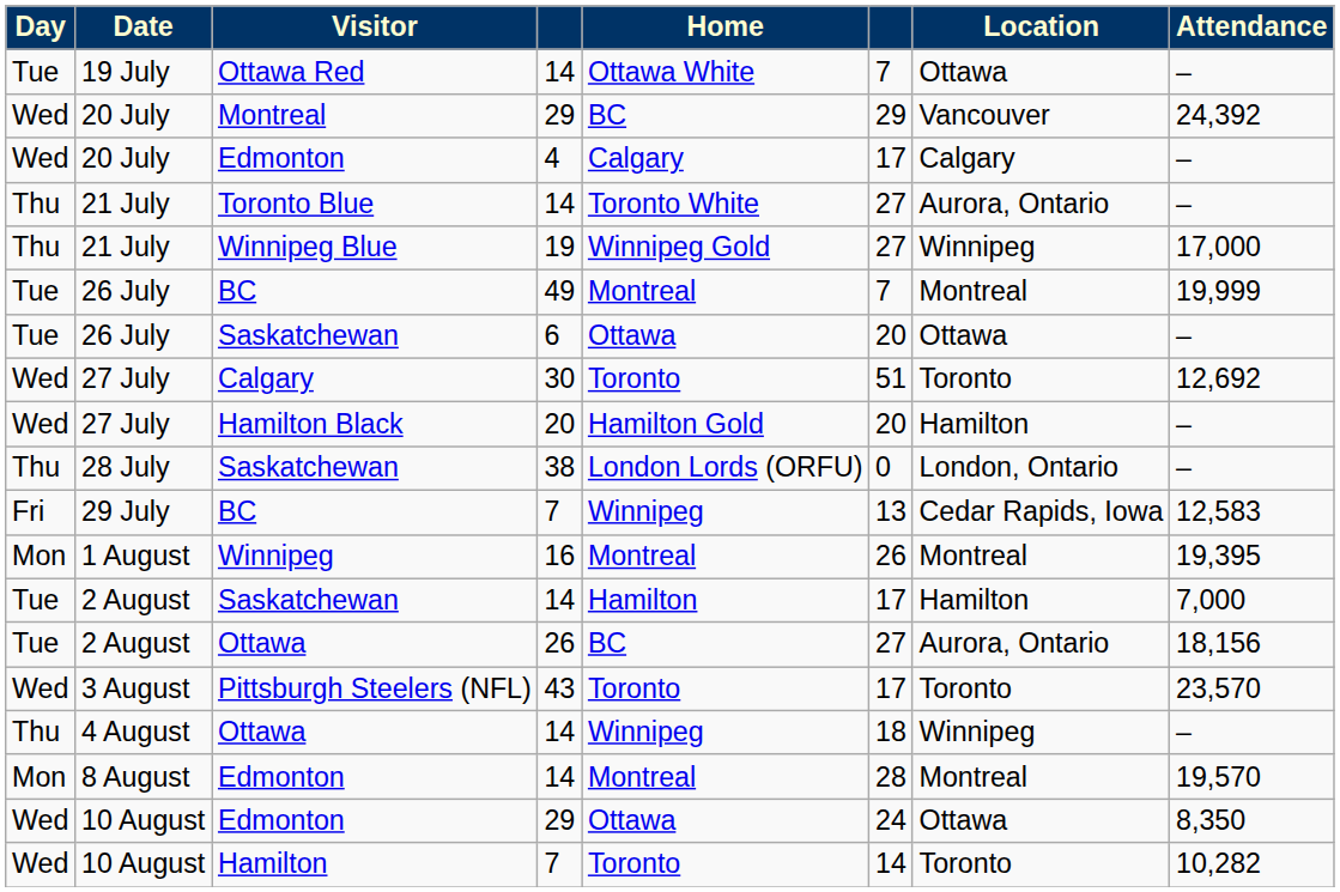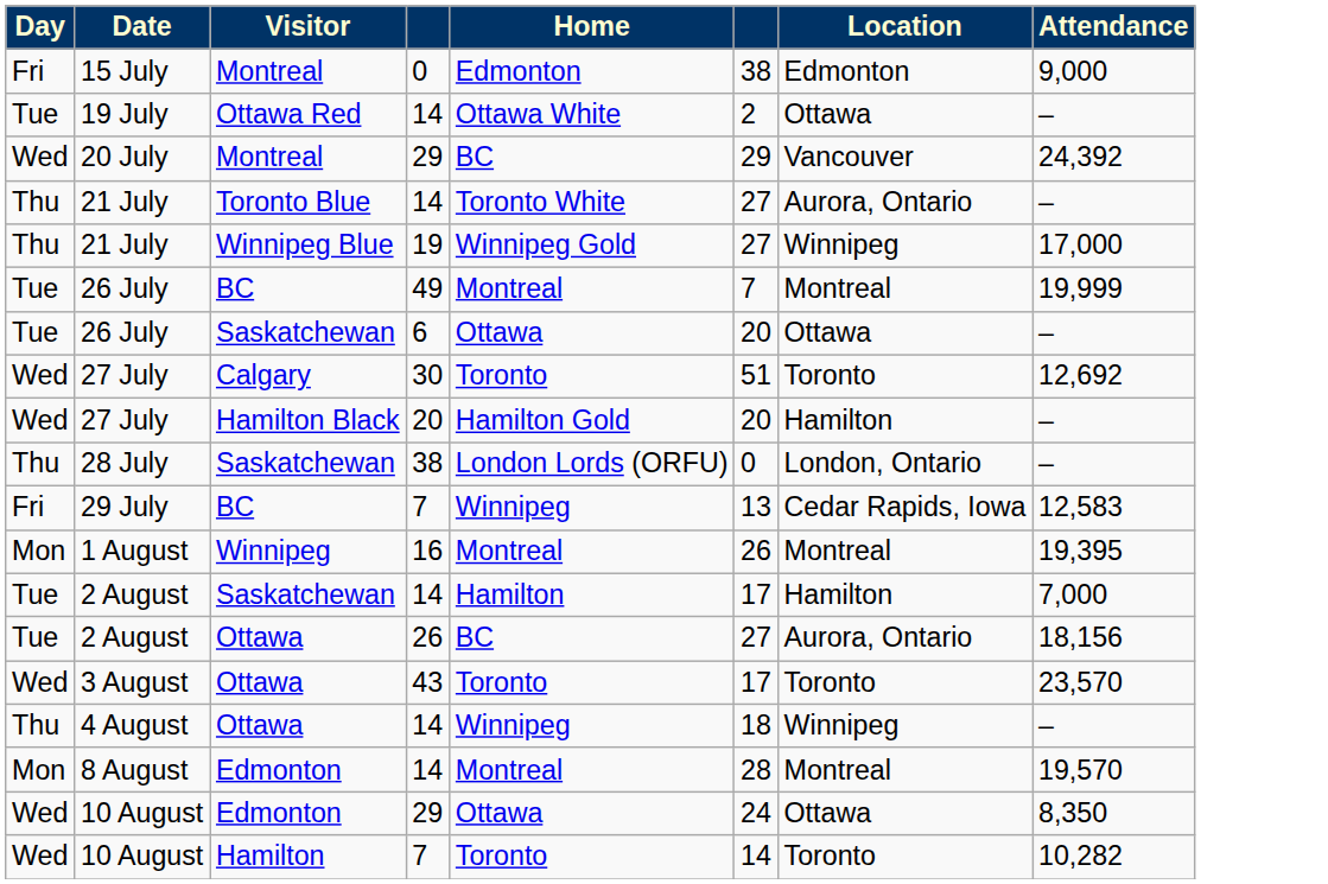 <table class="wikitable">
 <tr>
 <th style=" background:#003366; color:#FFFDD0;">Day</th>
 <th style=" background:#003366; color:#FFFDD0;">Date</th>
 <th style=" background:#003366; color:#FFFDD0;">Visitor</th>
 <th style=" background:#003366; color:#FFFDD0;"></th>
 <th style=" background:#003366; color:#FFFDD0;">Home</th>
 <th style=" background:#003366; color:#FFFDD0;"></th>
 <th style=" background:#003366; color:#FFFDD0;">Location</th>
 <th style=" background:#003366; color:#FFFDD0;">Attendance</th>
 </tr>
 <tr>
+<td>Fri</td>
+<td>15 July</td>
+<td><a href='#'>Montreal</a></td>
+<td>0</td>
+<td><a href='#'>Edmonton</a></td>
+<td>38</td>
+<td>Edmonton</td>
+<td>9,000</td>
+</tr>
+<tr>
 <td>Tue</td>
 <td>19 July</td>
 <td><a href='#'>Ottawa Red</a></td>
 <td>14</td>
 <td><a href='#'>Ottawa White</a></td>
-<td>7</td>
+<td>2</td>
 <td>Ottawa</td>
 <td>–</td>
 </tr>
 <tr>
 <td>Wed</td>
 <td>20 July</td>
 <td><a href='#'>Montreal</a></td>
 <td>29</td>
 <td><a href='#'>BC</a></td>
 <td>29</td>
 <td>Vancouver</td>
 <td>24,392</td>
-</tr>
-<tr>
-<td>Wed</td>
-<td>20 July</td>
-<td><a href='#'>Edmonton</a></td>
-<td>4</td>
-<td><a href='#'>Calgary</a></td>
-<td>17</td>
-<td>Calgary</td>
-<td>–</td>
 </tr>
 <tr>
 <td>Thu</td>
 <td>21 July</td>
 <td><a href='#'>Toronto Blue</a></td>
 <td>14</td>
 <td><a href='#'>Toronto White</a></td>
 <td>27</td>
 <td>Aurora, Ontario</td>
 <td>–</td>
 </tr>
 <tr>
 <td>Thu</td>
 <td>21 July</td>
 <td><a href='#'>Winnipeg Blue</a></td>
 <td>19</td>
 <td><a href='#'>Winnipeg Gold</a></td>
 <td>27</td>
 <td>Winnipeg</td>
 <td>17,000</td>
 </tr>
 <tr>
 <td>Tue</td>
 <td>26 July</td>
 <td><a href='#'>BC</a></td>
 <td>49</td>
 <td><a href='#'>Montreal</a></td>
 <td>7</td>
 <td>Montreal</td>
 <td>19,999</td>
 </tr>
 <tr>
 <td>Tue</td>
 <td>26 July</td>
 <td><a href='#'>Saskatchewan</a></td>
 <td>6</td>
 <td><a href='#'>Ottawa</a></td>
 <td>20</td>
 <td>Ottawa</td>
 <td>–</td>
 </tr>
 <tr>
 <td>Wed</td>
 <td>27 July</td>
 <td><a href='#'>Calgary</a></td>
 <td>30</td>
 <td><a href='#'>Toronto</a></td>
 <td>51</td>
 <td>Toronto</td>
 <td>12,692</td>
 </tr>
 <tr>
 <td>Wed</td>
 <td>27 July</td>
 <td><a href='#'>Hamilton Black</a></td>
 <td>20</td>
 <td><a href='#'>Hamilton Gold</a></td>
 <td>20</td>
 <td>Hamilton</td>
 <td>–</td>
 </tr>
 <tr>
 <td>Thu</td>
 <td>28 July</td>
 <td><a href='#'>Saskatchewan</a></td>
 <td>38</td>
 <td><a href='#'>London Lords</a> (ORFU)</td>
 <td>0</td>
 <td>London, Ontario</td>
 <td>–</td>
 </tr>
 <tr>
 <td>Fri</td>
 <td>29 July</td>
 <td><a href='#'>BC</a></td>
 <td>7</td>
 <td><a href='#'>Winnipeg</a></td>
 <td>13</td>
 <td>Cedar Rapids, Iowa</td>
 <td>12,583</td>
 </tr>
 <tr>
 <td>Mon</td>
 <td>1 August</td>
 <td><a href='#'>Winnipeg</a></td>
 <td>16</td>
 <td><a href='#'>Montreal</a></td>
 <td>26</td>
 <td>Montreal</td>
 <td>19,395</td>
 </tr>
 <tr>
 <td>Tue</td>
 <td>2 August</td>
 <td><a href='#'>Saskatchewan</a></td>
 <td>14</td>
 <td><a href='#'>Hamilton</a></td>
 <td>17</td>
 <td>Hamilton</td>
 <td>7,000</td>
 </tr>
 <tr>
 <td>Tue</td>
 <td>2 August</td>
 <td><a href='#'>Ottawa</a></td>
 <td>26</td>
 <td><a href='#'>BC</a></td>
 <td>27</td>
 <td>Aurora, Ontario</td>
 <td>18,156</td>
 </tr>
 <tr>
 <td>Wed</td>
 <td>3 August</td>
-<td><a href='#'>Pittsburgh Steelers</a> (NFL)</td>
+<td><a href='#'>Ottawa</a></td>
 <td>43</td>
 <td><a href='#'>Toronto</a></td>
 <td>17</td>
 <td>Toronto</td>
 <td>23,570</td>
 </tr>
 <tr>
 <td>Thu</td>
 <td>4 August</td>
 <td><a href='#'>Ottawa</a></td>
 <td>14</td>
 <td><a href='#'>Winnipeg</a></td>
 <td>18</td>
 <td>Winnipeg</td>
 <td>–</td>
 </tr>
 <tr>
 <td>Mon</td>
 <td>8 August</td>
 <td><a href='#'>Edmonton</a></td>
 <td>14</td>
 <td><a href='#'>Montreal</a></td>
 <td>28</td>
 <td>Montreal</td>
 <td>19,570</td>
 </tr>
 <tr>
 <td>Wed</td>
 <td>10 August</td>
 <td><a href='#'>Edmonton</a></td>
 <td>29</td>
 <td><a href='#'>Ottawa</a></td>
 <td>24</td>
 <td>Ottawa</td>
 <td>8,350</td>
 </tr>
 <tr>
 <td>Wed</td>
 <td>10 August</td>
 <td><a href='#'>Hamilton</a></td>
 <td>7</td>
 <td><a href='#'>Toronto</a></td>
 <td>14</td>
 <td>Toronto</td>
 <td>10,282</td>
 </tr>
 <tr>
 </tr>
 </table>
